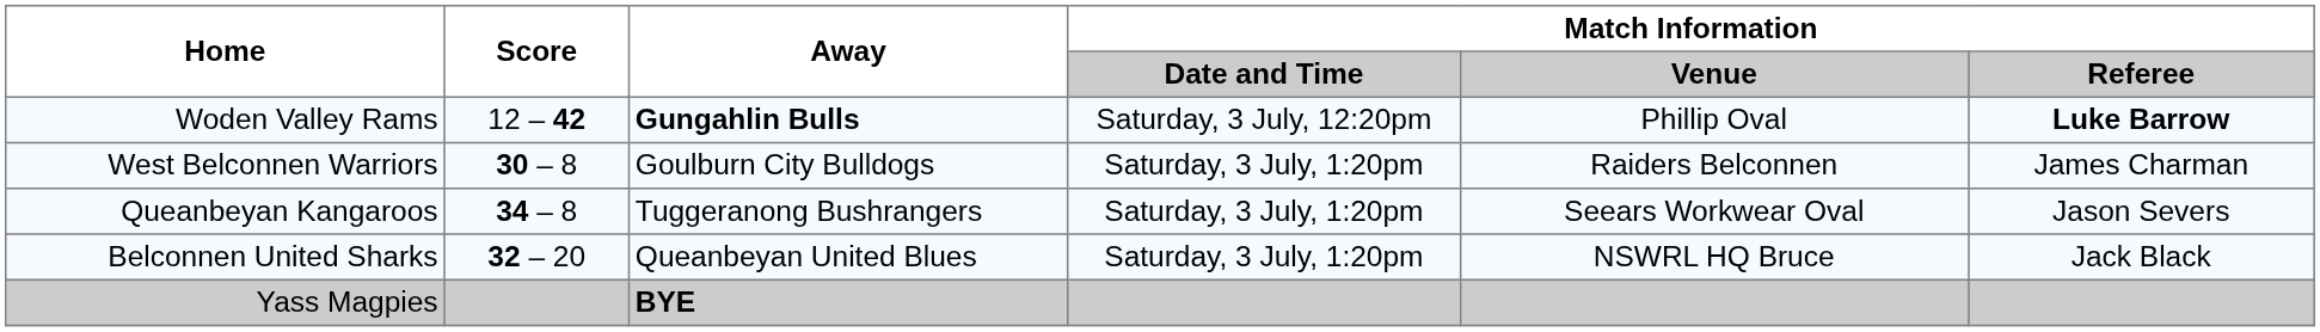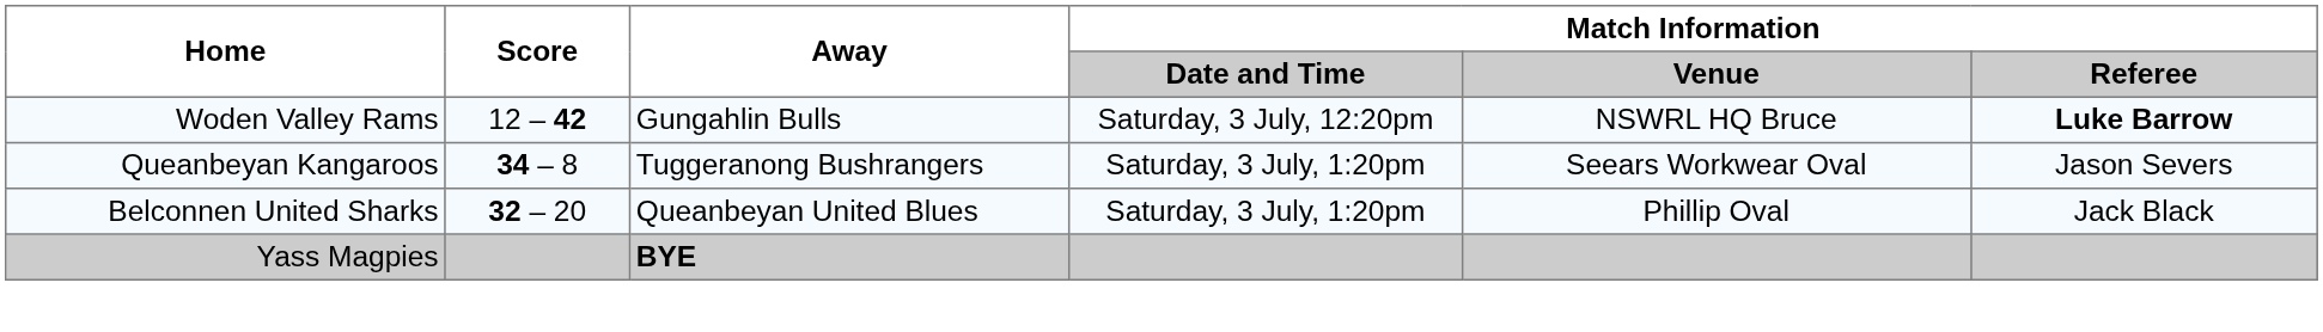 <table border="1" cellpadding="3" cellspacing="0" width="100%" style="border-collapse:collapse;  text-align:center;">
 <tr>
 <th rowspan="2" width="19%">Home</th>
 <th rowspan="2" width="8%">Score</th>
 <th rowspan="2" width="19%">Away</th>
 <th colspan="3">Match Information</th>
 </tr>
 <tr bgcolor="#CCCCCC">
 <th width="17%">Date and Time</th>
 <th width="22%">Venue</th>
 <th width="50%">Referee</th>
 </tr>
 <tr style="text-align:center; background:#f5faff;">
 <td align="right">Woden Valley Rams </td>
 <td>12 – <strong>42</strong></td>
-<td align="left"><strong> Gungahlin Bulls</strong></td>
+<td align="left"> Gungahlin Bulls</td>
 <td>Saturday, 3 July, 12:20pm</td>
-<td>Phillip Oval</td>
+<td>NSWRL HQ Bruce</td>
 <td><strong>Luke Barrow</strong></td>
-</tr>
-<tr style="text-align:center; background:#f5faff;">
-<td align="right">West Belconnen Warriors </td>
-<td><strong>30</strong> – 8</td>
-<td align="left"> Goulburn City Bulldogs</td>
-<td>Saturday, 3 July, 1:20pm</td>
-<td>Raiders Belconnen</td>
-<td>James Charman</td>
 </tr>
 <tr style="text-align:center; background:#f5faff;">
 <td align="right">Queanbeyan Kangaroos </td>
 <td><strong>34</strong> – 8</td>
 <td align="left"> Tuggeranong Bushrangers</td>
 <td>Saturday, 3 July, 1:20pm</td>
 <td>Seears Workwear Oval</td>
 <td>Jason Severs</td>
 </tr>
 <tr style="text-align:center; background:#f5faff;">
 <td align="right">Belconnen United Sharks </td>
 <td><strong>32</strong> – 20</td>
 <td align="left"> Queanbeyan United Blues</td>
 <td>Saturday, 3 July, 1:20pm</td>
-<td>NSWRL HQ Bruce</td>
+<td>Phillip Oval</td>
 <td>Jack Black</td>
 </tr>
 <tr style="text-align:center; background:#CCCCCC;">
 <td align="right">Yass Magpies </td>
 <td></td>
 <td align="left"><strong>BYE</strong></td>
 <td></td>
 <td></td>
 <td></td>
 </tr>
 </table>
